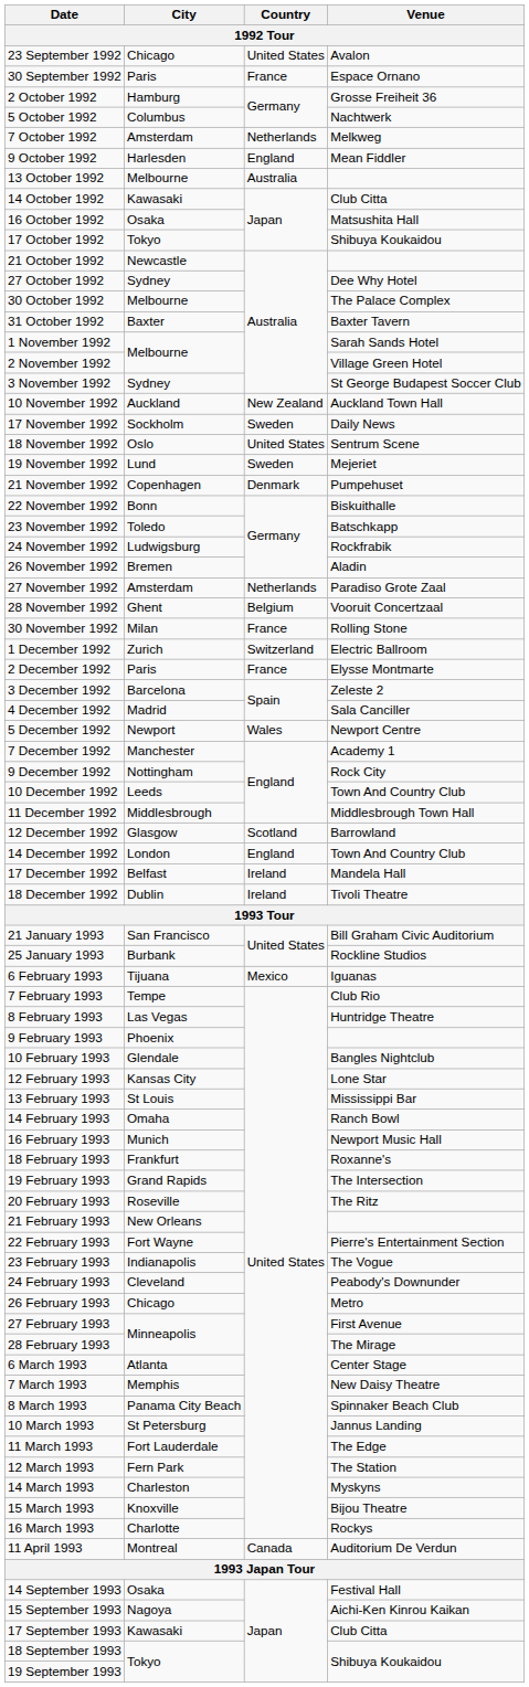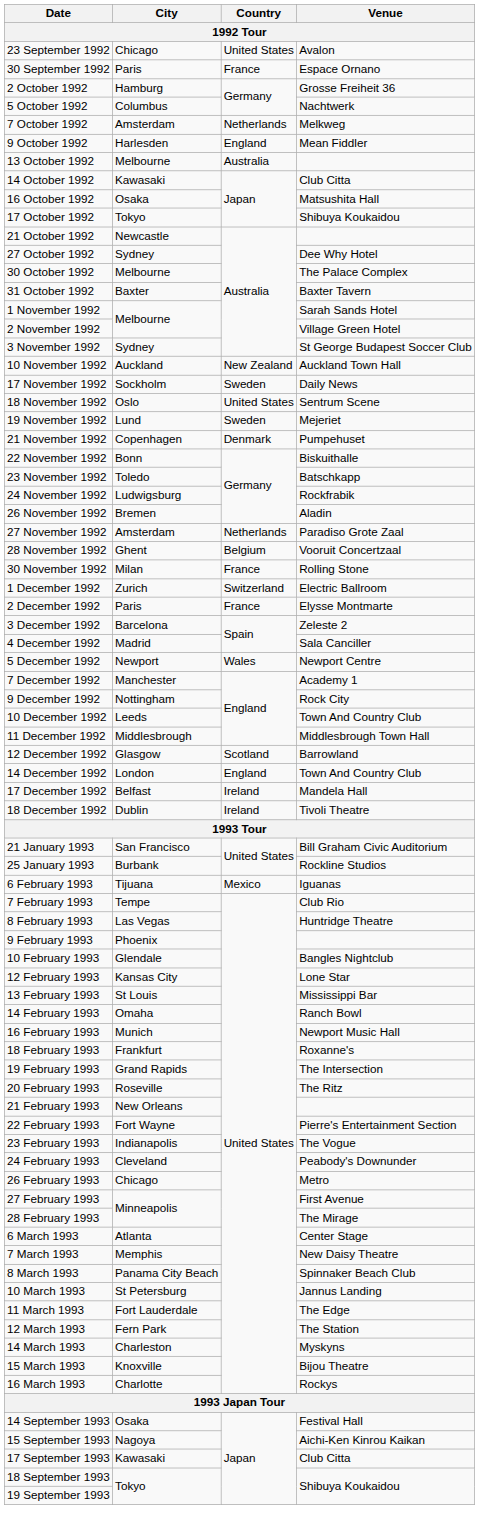 <table class="wikitable">
 <tr>
 <th>Date</th>
 <th>City</th>
 <th>Country</th>
 <th>Venue</th>
 </tr>
 <tr>
 <th colspan="4">1992 Tour</th>
 </tr>
 <tr>
 <td>23 September 1992</td>
 <td>Chicago</td>
 <td>United States</td>
 <td>Avalon</td>
 </tr>
 <tr>
 <td>30 September 1992</td>
 <td>Paris</td>
 <td>France</td>
 <td>Espace Ornano</td>
 </tr>
 <tr>
 <td>2 October 1992</td>
 <td>Hamburg</td>
 <td rowspan="2">Germany</td>
 <td>Grosse Freiheit 36</td>
 </tr>
 <tr>
 <td>5 October 1992</td>
 <td>Columbus</td>
 <td>Nachtwerk</td>
 </tr>
 <tr>
 <td>7 October 1992</td>
 <td>Amsterdam</td>
 <td>Netherlands</td>
 <td>Melkweg</td>
 </tr>
 <tr>
 <td>9 October 1992</td>
 <td>Harlesden</td>
 <td>England</td>
 <td>Mean Fiddler</td>
 </tr>
 <tr>
 <td>13 October 1992</td>
 <td>Melbourne</td>
 <td>Australia</td>
 <td></td>
 </tr>
 <tr>
 <td>14 October 1992</td>
 <td>Kawasaki</td>
 <td rowspan="3">Japan</td>
 <td>Club Citta</td>
 </tr>
 <tr>
 <td>16 October 1992</td>
 <td>Osaka</td>
 <td>Matsushita Hall</td>
 </tr>
 <tr>
 <td>17 October 1992</td>
 <td>Tokyo</td>
 <td>Shibuya Koukaidou</td>
 </tr>
 <tr>
 <td>21 October 1992</td>
 <td>Newcastle</td>
 <td rowspan="7">Australia</td>
 <td></td>
 </tr>
 <tr>
 <td>27 October 1992</td>
 <td>Sydney</td>
 <td>Dee Why Hotel</td>
 </tr>
 <tr>
 <td>30 October 1992</td>
 <td>Melbourne</td>
 <td>The Palace Complex</td>
 </tr>
 <tr>
 <td>31 October 1992</td>
 <td>Baxter</td>
 <td>Baxter Tavern</td>
 </tr>
 <tr>
 <td>1 November 1992</td>
 <td rowspan="2">Melbourne</td>
 <td>Sarah Sands Hotel</td>
 </tr>
 <tr>
 <td>2 November 1992</td>
 <td>Village Green Hotel</td>
 </tr>
 <tr>
 <td>3 November 1992</td>
 <td>Sydney</td>
 <td>St George Budapest Soccer Club</td>
 </tr>
 <tr>
 <td>10 November 1992</td>
 <td>Auckland</td>
 <td>New Zealand</td>
 <td>Auckland Town Hall</td>
 </tr>
 <tr>
 <td>17 November 1992</td>
 <td>Sockholm</td>
 <td>Sweden</td>
 <td>Daily News</td>
 </tr>
 <tr>
 <td>18 November 1992</td>
 <td>Oslo</td>
 <td>United States</td>
 <td>Sentrum Scene</td>
 </tr>
 <tr>
 <td>19 November 1992</td>
 <td>Lund</td>
 <td>Sweden</td>
 <td>Mejeriet</td>
 </tr>
 <tr>
 <td>21 November 1992</td>
 <td>Copenhagen</td>
 <td>Denmark</td>
 <td>Pumpehuset</td>
 </tr>
 <tr>
 <td>22 November 1992</td>
 <td>Bonn</td>
 <td rowspan="4">Germany</td>
 <td>Biskuithalle</td>
 </tr>
 <tr>
 <td>23 November 1992</td>
 <td>Toledo</td>
 <td>Batschkapp</td>
 </tr>
 <tr>
 <td>24 November 1992</td>
 <td>Ludwigsburg</td>
 <td>Rockfrabik</td>
 </tr>
 <tr>
 <td>26 November 1992</td>
 <td>Bremen</td>
 <td>Aladin</td>
 </tr>
 <tr>
 <td>27 November 1992</td>
 <td>Amsterdam</td>
 <td>Netherlands</td>
 <td>Paradiso Grote Zaal</td>
 </tr>
 <tr>
 <td>28 November 1992</td>
 <td>Ghent</td>
 <td>Belgium</td>
 <td>Vooruit Concertzaal</td>
 </tr>
 <tr>
 <td>30 November 1992</td>
 <td>Milan</td>
 <td>France</td>
 <td>Rolling Stone</td>
 </tr>
 <tr>
 <td>1 December 1992</td>
 <td>Zurich</td>
 <td>Switzerland</td>
 <td>Electric Ballroom</td>
 </tr>
 <tr>
 <td>2 December 1992</td>
 <td>Paris</td>
 <td>France</td>
 <td>Elysse Montmarte</td>
 </tr>
 <tr>
 <td>3 December 1992</td>
 <td>Barcelona</td>
 <td rowspan="2">Spain</td>
 <td>Zeleste 2</td>
 </tr>
 <tr>
 <td>4 December 1992</td>
 <td>Madrid</td>
 <td>Sala Canciller</td>
 </tr>
 <tr>
 <td>5 December 1992</td>
 <td>Newport</td>
 <td>Wales</td>
 <td>Newport Centre</td>
 </tr>
 <tr>
 <td>7 December 1992</td>
 <td>Manchester</td>
 <td rowspan="4">England</td>
 <td>Academy 1</td>
 </tr>
 <tr>
 <td>9 December 1992</td>
 <td>Nottingham</td>
 <td>Rock City</td>
 </tr>
 <tr>
 <td>10 December 1992</td>
 <td>Leeds</td>
 <td>Town And Country Club</td>
 </tr>
 <tr>
 <td>11 December 1992</td>
 <td>Middlesbrough</td>
 <td>Middlesbrough Town Hall</td>
 </tr>
 <tr>
 <td>12 December 1992</td>
 <td>Glasgow</td>
 <td>Scotland</td>
 <td>Barrowland</td>
 </tr>
 <tr>
 <td>14 December 1992</td>
 <td>London</td>
 <td>England</td>
 <td>Town And Country Club</td>
 </tr>
 <tr>
 <td>17 December 1992</td>
 <td>Belfast</td>
 <td>Ireland</td>
 <td>Mandela Hall</td>
 </tr>
 <tr>
 <td>18 December 1992</td>
 <td>Dublin</td>
 <td>Ireland</td>
 <td>Tivoli Theatre</td>
 </tr>
 <tr>
 <th colspan="4">1993 Tour</th>
 </tr>
 <tr>
 <td>21 January 1993</td>
 <td>San Francisco</td>
 <td rowspan="2">United States</td>
 <td>Bill Graham Civic Auditorium</td>
 </tr>
 <tr>
 <td>25 January 1993</td>
 <td>Burbank</td>
 <td>Rockline Studios</td>
 </tr>
 <tr>
 <td>6 February 1993</td>
 <td>Tijuana</td>
 <td>Mexico</td>
 <td>Iguanas</td>
 </tr>
 <tr>
 <td>7 February 1993</td>
 <td>Tempe</td>
 <td rowspan="27">United States</td>
 <td>Club Rio</td>
 </tr>
 <tr>
 <td>8 February 1993</td>
 <td>Las Vegas</td>
 <td>Huntridge Theatre</td>
 </tr>
 <tr>
 <td>9 February 1993</td>
 <td>Phoenix</td>
 <td></td>
 </tr>
 <tr>
 <td>10 February 1993</td>
 <td>Glendale</td>
 <td>Bangles Nightclub</td>
 </tr>
 <tr>
 <td>12 February 1993</td>
 <td>Kansas City</td>
 <td>Lone Star</td>
 </tr>
 <tr>
 <td>13 February 1993</td>
 <td>St Louis</td>
 <td>Mississippi Bar</td>
 </tr>
 <tr>
 <td>14 February 1993</td>
 <td>Omaha</td>
 <td>Ranch Bowl</td>
 </tr>
 <tr>
 <td>16 February 1993</td>
 <td>Munich</td>
 <td>Newport Music Hall</td>
 </tr>
 <tr>
 <td>18 February 1993</td>
 <td>Frankfurt</td>
 <td>Roxanne's</td>
 </tr>
 <tr>
 <td>19 February 1993</td>
 <td>Grand Rapids</td>
 <td>The Intersection</td>
 </tr>
 <tr>
 <td>20 February 1993</td>
 <td>Roseville</td>
 <td>The Ritz</td>
 </tr>
 <tr>
 <td>21 February 1993</td>
 <td>New Orleans</td>
 <td></td>
 </tr>
 <tr>
 <td>22 February 1993</td>
 <td>Fort Wayne</td>
 <td>Pierre's Entertainment Section</td>
 </tr>
 <tr>
 <td>23 February 1993</td>
 <td>Indianapolis</td>
 <td>The Vogue</td>
 </tr>
 <tr>
 <td>24 February 1993</td>
 <td>Cleveland</td>
 <td>Peabody's Downunder</td>
 </tr>
 <tr>
 <td>26 February 1993</td>
 <td>Chicago</td>
 <td>Metro</td>
 </tr>
 <tr>
 <td>27 February 1993</td>
 <td rowspan="2">Minneapolis</td>
 <td>First Avenue</td>
 </tr>
 <tr>
 <td>28 February 1993</td>
 <td>The Mirage</td>
 </tr>
 <tr>
 <td>6 March 1993</td>
 <td>Atlanta</td>
 <td>Center Stage</td>
 </tr>
 <tr>
 <td>7 March 1993</td>
 <td>Memphis</td>
 <td>New Daisy Theatre</td>
 </tr>
 <tr>
 <td>8 March 1993</td>
 <td>Panama City Beach</td>
 <td>Spinnaker Beach Club</td>
 </tr>
 <tr>
 <td>10 March 1993</td>
 <td>St Petersburg</td>
 <td>Jannus Landing</td>
 </tr>
 <tr>
 <td>11 March 1993</td>
 <td>Fort Lauderdale</td>
 <td>The Edge</td>
 </tr>
 <tr>
 <td>12 March 1993</td>
 <td>Fern Park</td>
 <td>The Station</td>
 </tr>
 <tr>
 <td>14 March 1993</td>
 <td>Charleston</td>
 <td>Myskyns</td>
 </tr>
 <tr>
 <td>15 March 1993</td>
 <td>Knoxville</td>
 <td>Bijou Theatre</td>
 </tr>
 <tr>
 <td>16 March 1993</td>
 <td>Charlotte</td>
 <td>Rockys</td>
 </tr>
 <tr>
-<td>11 April 1993</td>
-<td>Montreal</td>
-<td>Canada</td>
-<td>Auditorium De Verdun</td>
-</tr>
-<tr>
 <th colspan="4">1993 Japan Tour</th>
 </tr>
 <tr>
 <td>14 September 1993</td>
 <td>Osaka</td>
 <td rowspan="5">Japan</td>
 <td>Festival Hall</td>
 </tr>
 <tr>
 <td>15 September 1993</td>
 <td>Nagoya</td>
 <td>Aichi-Ken Kinrou Kaikan</td>
 </tr>
 <tr>
 <td>17 September 1993</td>
 <td>Kawasaki</td>
 <td>Club Citta</td>
 </tr>
 <tr>
 <td>18 September 1993</td>
 <td rowspan="2">Tokyo</td>
 <td rowspan="2">Shibuya Koukaidou</td>
 </tr>
 <tr>
 <td>19 September 1993</td>
 </tr>
 </table>
